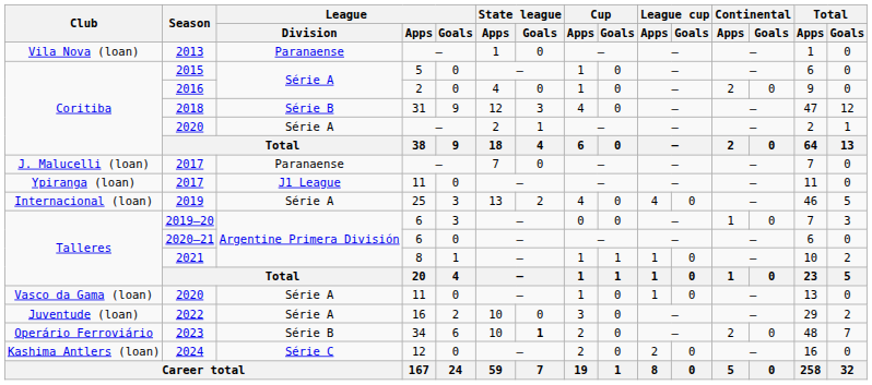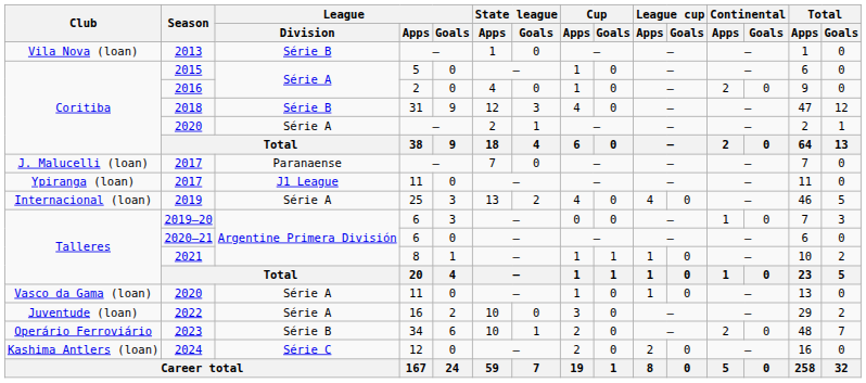 <table class="wikitable" style="text-align:center">
 <tr>
 <th rowspan="2">Club</th>
 <th rowspan="2">Season</th>
 <th colspan="3">League</th>
 <th colspan="2">State league</th>
 <th colspan="2">Cup</th>
 <th colspan="2">League cup</th>
 <th colspan="2">Continental</th>
 <th colspan="2">Total</th>
 </tr>
 <tr>
 <th>Division</th>
 <th>Apps</th>
 <th>Goals</th>
 <th>Apps</th>
 <th>Goals</th>
 <th>Apps</th>
 <th>Goals</th>
 <th>Apps</th>
 <th>Goals</th>
 <th>Apps</th>
 <th>Goals</th>
 <th>Apps</th>
 <th>Goals</th>
 </tr>
 <tr>
 <td><a href='#'>Vila Nova</a> (loan)</td>
 <td><a href='#'>2013</a></td>
-<td><a href='#'>Paranaense</a></td>
+<td><a href='#'>Série B</a></td>
 <td colspan="2">—</td>
 <td>1</td>
 <td>0</td>
 <td colspan="2">—</td>
 <td colspan="2">—</td>
 <td colspan="2">—</td>
 <td>1</td>
 <td>0</td>
 </tr>
 <tr>
 <td rowspan="5"><a href='#'>Coritiba</a></td>
 <td><a href='#'>2015</a></td>
 <td rowspan="2"><a href='#'>Série A</a></td>
 <td>5</td>
 <td>0</td>
 <td colspan="2">—</td>
 <td>1</td>
 <td>0</td>
 <td colspan="2">—</td>
 <td colspan="2">—</td>
 <td>6</td>
 <td>0</td>
 </tr>
 <tr>
 <td><a href='#'>2016</a></td>
 <td>2</td>
 <td>0</td>
 <td>4</td>
 <td>0</td>
 <td>1</td>
 <td>0</td>
 <td colspan="2">—</td>
 <td>2</td>
 <td>0</td>
 <td>9</td>
 <td>0</td>
 </tr>
 <tr>
 <td><a href='#'>2018</a></td>
 <td><a href='#'>Série B</a></td>
 <td>31</td>
 <td>9</td>
 <td>12</td>
 <td>3</td>
 <td>4</td>
 <td>0</td>
 <td colspan="2">—</td>
 <td colspan="2">—</td>
 <td>47</td>
 <td>12</td>
 </tr>
 <tr>
 <td><a href='#'>2020</a></td>
 <td>Série A</td>
 <td colspan="2">—</td>
 <td>2</td>
 <td>1</td>
 <td colspan="2">—</td>
 <td colspan="2">—</td>
 <td colspan="2">—</td>
 <td>2</td>
 <td>1</td>
 </tr>
 <tr>
 <th colspan="2">Total</th>
 <th>38</th>
 <th>9</th>
 <th>18</th>
 <th>4</th>
 <th>6</th>
 <th>0</th>
 <th colspan="2">—</th>
 <th>2</th>
 <th>0</th>
 <th>64</th>
 <th>13</th>
 </tr>
 <tr>
 <td><a href='#'>J. Malucelli</a> (loan)</td>
 <td><a href='#'>2017</a></td>
 <td>Paranaense</td>
 <td colspan="2">—</td>
 <td>7</td>
 <td>0</td>
 <td colspan="2">—</td>
 <td colspan="2">—</td>
 <td colspan="2">—</td>
 <td>7</td>
 <td>0</td>
 </tr>
 <tr>
 <td><a href='#'>Ypiranga</a> (loan)</td>
 <td><a href='#'>2017</a></td>
 <td><a href='#'>J1 League</a></td>
 <td>11</td>
 <td>0</td>
 <td colspan="2">—</td>
 <td colspan="2">—</td>
 <td colspan="2">—</td>
 <td colspan="2">—</td>
 <td>11</td>
 <td>0</td>
 </tr>
 <tr>
 <td><a href='#'>Internacional</a> (loan)</td>
 <td><a href='#'>2019</a></td>
 <td>Série A</td>
 <td>25</td>
 <td>3</td>
 <td>13</td>
 <td>2</td>
 <td>4</td>
 <td>0</td>
 <td>4</td>
 <td>0</td>
 <td colspan="2">—</td>
 <td>46</td>
 <td>5</td>
 </tr>
 <tr>
 <td rowspan="4"><a href='#'>Talleres</a></td>
 <td><a href='#'>2019–20</a></td>
 <td rowspan="3"><a href='#'>Argentine Primera División</a></td>
 <td>6</td>
 <td>3</td>
 <td colspan="2">—</td>
 <td>0</td>
 <td>0</td>
 <td colspan="2">—</td>
 <td>1</td>
 <td>0</td>
 <td>7</td>
 <td>3</td>
 </tr>
 <tr>
 <td><a href='#'>2020–21</a></td>
 <td>6</td>
 <td>0</td>
 <td colspan="2">—</td>
 <td colspan="2">—</td>
 <td colspan="2">—</td>
 <td colspan="2">—</td>
 <td>6</td>
 <td>0</td>
 </tr>
 <tr>
 <td><a href='#'>2021</a></td>
 <td>8</td>
 <td>1</td>
 <td colspan="2">—</td>
 <td>1</td>
 <td>1</td>
 <td>1</td>
 <td>0</td>
 <td colspan="2">—</td>
 <td>10</td>
 <td>2</td>
 </tr>
 <tr>
 <th colspan="2">Total</th>
 <th>20</th>
 <th>4</th>
 <th colspan="2">—</th>
 <th>1</th>
 <th>1</th>
 <th>1</th>
 <th>0</th>
 <th>1</th>
 <th>0</th>
 <th>23</th>
 <th>5</th>
 </tr>
 <tr>
 <td><a href='#'>Vasco da Gama</a> (loan)</td>
 <td><a href='#'>2020</a></td>
 <td>Série A</td>
 <td>11</td>
 <td>0</td>
 <td colspan="2">—</td>
 <td>1</td>
 <td>0</td>
 <td>1</td>
 <td>0</td>
 <td colspan="2">—</td>
 <td>13</td>
 <td>0</td>
 </tr>
 <tr>
 <td><a href='#'>Juventude</a> (loan)</td>
 <td><a href='#'>2022</a></td>
 <td>Série A</td>
 <td>16</td>
 <td>2</td>
 <td>10</td>
 <td>0</td>
 <td>3</td>
 <td>0</td>
 <td colspan="2">—</td>
 <td colspan="2">—</td>
 <td>29</td>
 <td>2</td>
 </tr>
 <tr>
 <td><a href='#'>Operário Ferroviário</a></td>
 <td><a href='#'>2023</a></td>
 <td>Série B</td>
 <td>34</td>
 <td>6</td>
 <td>10</td>
-<td><strong>1</strong></td>
+<td>1</td>
 <td>2</td>
 <td>0</td>
 <td colspan="2">—</td>
 <td>2</td>
 <td>0</td>
 <td>48</td>
 <td>7</td>
 </tr>
 <tr>
 <td><a href='#'>Kashima Antlers</a> (loan)</td>
 <td><a href='#'>2024</a></td>
 <td><a href='#'>Série C</a></td>
 <td>12</td>
 <td>0</td>
 <td colspan="2">—</td>
 <td>2</td>
 <td>0</td>
 <td>2</td>
 <td>0</td>
 <td colspan="2">—</td>
 <td>16</td>
 <td>0</td>
 </tr>
 <tr>
 <th colspan="3">Career total</th>
 <th>167</th>
 <th>24</th>
 <th>59</th>
 <th>7</th>
 <th>19</th>
 <th>1</th>
 <th>8</th>
 <th>0</th>
 <th>5</th>
 <th>0</th>
 <th>258</th>
 <th>32</th>
 </tr>
 </table>
